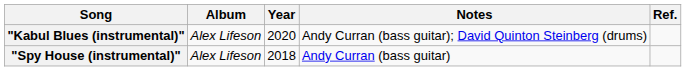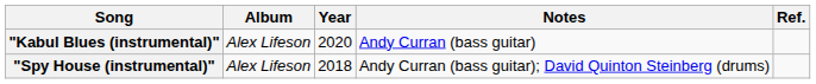 <table class="wikitable sortable plainrowheaders" style="text-align:left;">
 <tr>
 <th scope="col">Song</th>
 <th scope="col">Album</th>
 <th scope="col">Year</th>
 <th scope="col" class="unsortable">Notes</th>
 <th scope="col" class="unsortable">Ref.</th>
 </tr>
 <tr>
 <th scope="row">"Kabul Blues (instrumental)"</th>
 <td><em>Alex Lifeson</em></td>
 <td>2020</td>
-<td>Andy Curran (bass guitar); <a href='#'>David Quinton Steinberg</a> (drums)</td>
+<td><a href='#'>Andy Curran</a> (bass guitar)</td>
 <td></td>
 </tr>
 <tr>
 <th scope="row">"Spy House (instrumental)"</th>
 <td><em>Alex Lifeson</em></td>
 <td>2018</td>
-<td><a href='#'>Andy Curran</a> (bass guitar)</td>
+<td>Andy Curran (bass guitar); <a href='#'>David Quinton Steinberg</a> (drums)</td>
 <td></td>
 </tr>
 </table>
